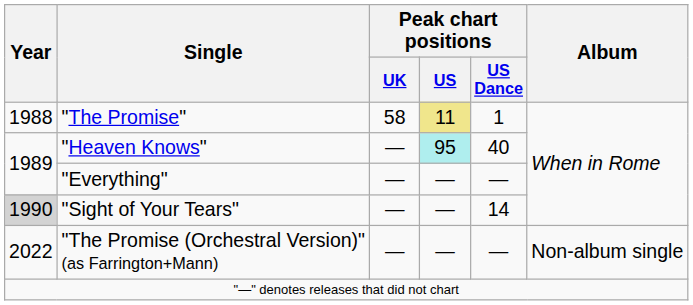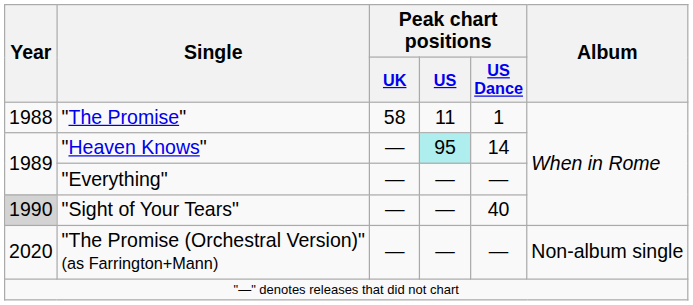 <table class="wikitable" style="text-align:center;">
 <tr>
 <th rowspan="2">Year</th>
 <th rowspan="2">Single</th>
 <th colspan="3">Peak chart positions</th>
 <th rowspan="2">Album</th>
 </tr>
 <tr style="font-size:smaller;">
 <th style="width:35px;"><a href='#'>UK</a><br></th>
 <th style="width:35px;"><a href='#'>US</a><br></th>
 <th style="width:35px;"><a href='#'>US<br>Dance</a><br></th>
 </tr>
 <tr>
 <td>1988</td>
 <td style="text-align:left;">"<a href='#'>The Promise</a>"</td>
 <td>58</td>
-<td style="background: khaki;">11</td>
+<td>11</td>
 <td>1</td>
 <td style="text-align:left;" rowspan="4"><em>When in Rome</em></td>
 </tr>
 <tr>
 <td rowspan=2>1989</td>
 <td style="text-align:left;">"<a href='#'>Heaven Knows</a>"</td>
 <td>—</td>
 <td style="background: paleturquoise;">95</td>
-<td>40</td>
+<td>14</td>
 </tr>
 <tr>
 <td style="text-align:left;">"Everything"</td>
 <td>—</td>
 <td>—</td>
 <td>—</td>
 </tr>
 <tr>
 <td style="background: lightgrey;">1990</td>
 <td style="text-align:left;">"Sight of Your Tears"</td>
 <td>—</td>
 <td>—</td>
-<td>14</td>
+<td>40</td>
 </tr>
 <tr>
-<td>2022</td>
+<td>2020</td>
 <td style="text-align:left;">"The Promise (Orchestral Version)"<br><small>(as Farrington+Mann)</small></td>
 <td>—</td>
 <td>—</td>
 <td>—</td>
 <td style="text-align:left;" rowspan="1">Non-album single</td>
 </tr>
 <tr>
 <td colspan="15" style="font-size:8pt">"—" denotes releases that did not chart</td>
 </tr>
 </table>
